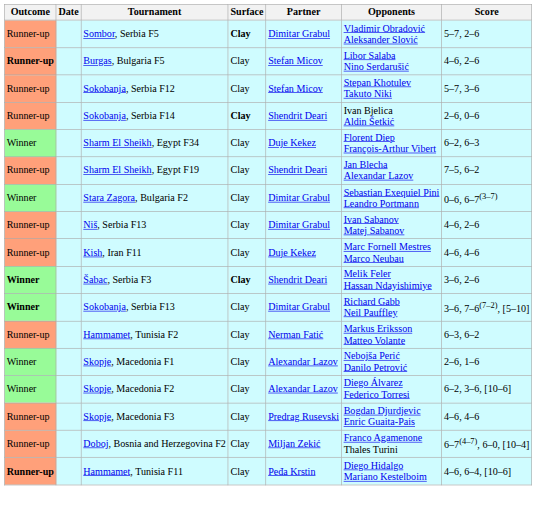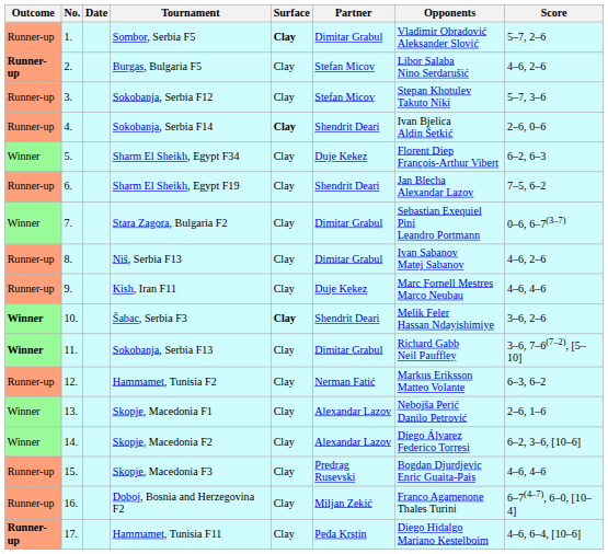 <table class=wikitable>
 <tr>
 <th>Outcome</th>
+<th>No.</th>
 <th>Date</th>
 <th>Tournament</th>
 <th>Surface</th>
 <th>Partner</th>
 <th>Opponents</th>
 <th>Score</th>
 </tr>
 <tr style="background:#cffcff;">
 <td bgcolor=FFA07A>Runner-up</td>
+<td>1.</td>
 <td></td>
 <td><a href='#'>Sombor</a>, Serbia F5</td>
 <td><strong>Clay</strong></td>
 <td> <a href='#'>Dimitar Grabul</a></td>
 <td> <a href='#'>Vladimir Obradović</a><br> <a href='#'>Aleksander Slović</a></td>
 <td>5–7, 2–6</td>
 </tr>
 <tr style="background:#cffcff;">
 <td bgcolor=FFA07A><strong>Runner-up</strong></td>
+<td>2.</td>
 <td></td>
 <td><a href='#'>Burgas</a>, Bulgaria F5</td>
 <td>Clay</td>
 <td> <a href='#'>Stefan Micov</a></td>
 <td> <a href='#'>Libor Salaba</a><br> <a href='#'>Nino Serdarušić</a></td>
 <td>4–6, 2–6</td>
 </tr>
 <tr style="background:#cffcff;">
 <td bgcolor=FFA07A>Runner-up</td>
+<td>3.</td>
 <td></td>
 <td><a href='#'>Sokobanja</a>, Serbia F12</td>
 <td>Clay</td>
 <td> <a href='#'>Stefan Micov</a></td>
 <td> <a href='#'>Stepan Khotulev</a><br> <a href='#'>Takuto Niki</a></td>
 <td>5–7, 3–6</td>
 </tr>
 <tr style="background:#cffcff;">
 <td bgcolor=FFA07A>Runner-up</td>
+<td>4.</td>
 <td></td>
 <td><a href='#'>Sokobanja</a>, Serbia F14</td>
 <td><strong>Clay</strong></td>
 <td> <a href='#'>Shendrit Deari</a></td>
 <td> Ivan Bjelica<br> <a href='#'>Aldin Šetkić</a></td>
 <td>2–6, 0–6</td>
 </tr>
 <tr style="background:#cffcff;">
 <td bgcolor=98FB98>Winner</td>
+<td>5.</td>
 <td></td>
 <td><a href='#'>Sharm El Sheikh</a>, Egypt F34</td>
 <td>Clay</td>
 <td> <a href='#'>Duje Kekez</a></td>
 <td> <a href='#'>Florent Diep</a><br> <a href='#'>François-Arthur Vibert</a></td>
 <td>6–2, 6–3</td>
 </tr>
 <tr style="background:#cffcff;">
 <td bgcolor=FFA07A>Runner-up</td>
+<td>6.</td>
 <td></td>
 <td><a href='#'>Sharm El Sheikh</a>, Egypt F19</td>
 <td>Clay</td>
 <td> <a href='#'>Shendrit Deari</a></td>
 <td> <a href='#'>Jan Blecha</a><br> <a href='#'>Alexandar Lazov</a></td>
 <td>7–5, 6–2</td>
 </tr>
 <tr style="background:#cffcff;">
 <td bgcolor=98FB98>Winner</td>
+<td>7.</td>
 <td></td>
 <td><a href='#'>Stara Zagora</a>, Bulgaria F2</td>
 <td>Clay</td>
 <td> <a href='#'>Dimitar Grabul</a></td>
 <td> <a href='#'>Sebastian Exequiel Pini</a><br> <a href='#'>Leandro Portmann</a></td>
 <td>0–6, 6–7<sup>(3–7)</sup></td>
 </tr>
 <tr style="background:#cffcff;">
 <td bgcolor=FFA07A>Runner-up</td>
+<td>8.</td>
 <td></td>
 <td><a href='#'>Niš</a>, Serbia F13</td>
 <td>Clay</td>
 <td> <a href='#'>Dimitar Grabul</a></td>
 <td> <a href='#'>Ivan Sabanov</a><br> <a href='#'>Matej Sabanov</a></td>
 <td>4–6, 2–6</td>
 </tr>
 <tr style="background:#cffcff;">
 <td bgcolor=FFA07A>Runner-up</td>
+<td>9.</td>
 <td></td>
 <td><a href='#'>Kish</a>, Iran F11</td>
 <td>Clay</td>
 <td> <a href='#'>Duje Kekez</a></td>
 <td> <a href='#'>Marc Fornell Mestres</a><br> <a href='#'>Marco Neubau</a></td>
 <td>4–6, 4–6</td>
 </tr>
 <tr style="background:#cffcff;">
 <td bgcolor=98FB98><strong>Winner</strong></td>
+<td>10.</td>
 <td></td>
 <td><a href='#'>Šabac</a>, Serbia F3</td>
 <td><strong>Clay</strong></td>
 <td> <a href='#'>Shendrit Deari</a></td>
 <td> <a href='#'>Melik Feler</a><br> <a href='#'>Hassan Ndayishimiye</a></td>
 <td>3–6, 2–6</td>
 </tr>
 <tr style="background:#cffcff;">
 <td bgcolor=98FB98><strong>Winner</strong></td>
+<td>11.</td>
 <td></td>
 <td><a href='#'>Sokobanja</a>, Serbia F13</td>
 <td>Clay</td>
 <td> <a href='#'>Dimitar Grabul</a></td>
 <td> <a href='#'>Richard Gabb</a><br> <a href='#'>Neil Pauffley</a></td>
 <td>3–6, 7–6<sup>(7–2)</sup>, [5–10]</td>
 </tr>
 <tr style="background:#cffcff;">
 <td bgcolor=FFA07A>Runner-up</td>
+<td>12.</td>
 <td></td>
 <td><a href='#'>Hammamet</a>, Tunisia F2</td>
 <td>Clay</td>
 <td> <a href='#'>Nerman Fatić</a></td>
 <td> <a href='#'>Markus Eriksson</a><br> <a href='#'>Matteo Volante</a></td>
 <td>6–3, 6–2</td>
 </tr>
 <tr style="background:#cffcff;">
 <td bgcolor=98FB98>Winner</td>
+<td>13.</td>
 <td></td>
 <td><a href='#'>Skopje</a>, Macedonia F1</td>
 <td>Clay</td>
 <td> <a href='#'>Alexandar Lazov</a></td>
 <td> <a href='#'>Nebojša Perić</a><br> <a href='#'>Danilo Petrović</a></td>
 <td>2–6, 1–6</td>
 </tr>
 <tr style="background:#cffcff;">
 <td bgcolor=98FB98>Winner</td>
+<td>14.</td>
 <td></td>
 <td><a href='#'>Skopje</a>, Macedonia F2</td>
 <td>Clay</td>
 <td> <a href='#'>Alexandar Lazov</a></td>
 <td> <a href='#'>Diego Álvarez</a><br> <a href='#'>Federico Torresi</a></td>
 <td>6–2, 3–6, [10–6]</td>
 </tr>
 <tr style="background:#cffcff;">
 <td bgcolor=FFA07A>Runner-up</td>
+<td>15.</td>
 <td></td>
 <td><a href='#'>Skopje</a>, Macedonia F3</td>
 <td>Clay</td>
 <td> <a href='#'>Predrag Rusevski</a></td>
 <td> <a href='#'>Bogdan Djurdjevic</a><br> <a href='#'>Enric Guaita-Pais</a></td>
 <td>4–6, 4–6</td>
 </tr>
 <tr style="background:#cffcff;">
 <td bgcolor=FFA07A>Runner-up</td>
+<td>16.</td>
 <td></td>
 <td><a href='#'>Doboj</a>, Bosnia and Herzegovina F2</td>
 <td>Clay</td>
 <td> <a href='#'>Miljan Zekić</a></td>
 <td> <a href='#'>Franco Agamenone</a><br> Thales Turini</td>
 <td>6–7<sup>(4–7)</sup>, 6–0, [10–4]</td>
 </tr>
 <tr style="background:#cffcff;">
 <td bgcolor=FFA07A><strong>Runner-up</strong></td>
+<td>17.</td>
 <td></td>
 <td><a href='#'>Hammamet</a>, Tunisia F11</td>
 <td>Clay</td>
 <td> <a href='#'>Peđa Krstin</a></td>
 <td> <a href='#'>Diego Hidalgo</a><br> <a href='#'>Mariano Kestelboim</a></td>
 <td>4–6, 6–4, [10–6]</td>
 </tr>
 </table>
